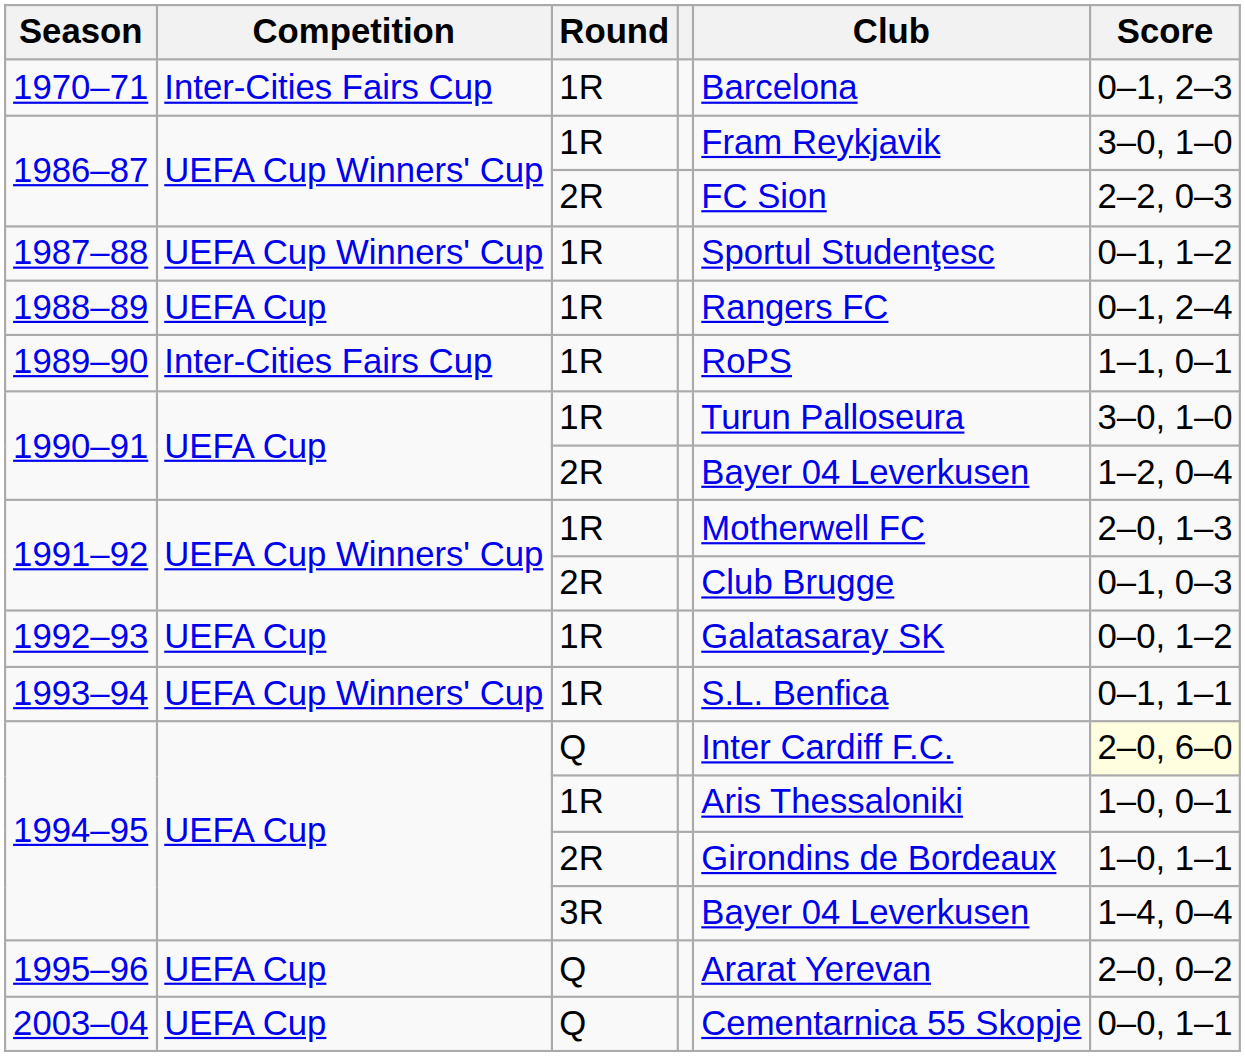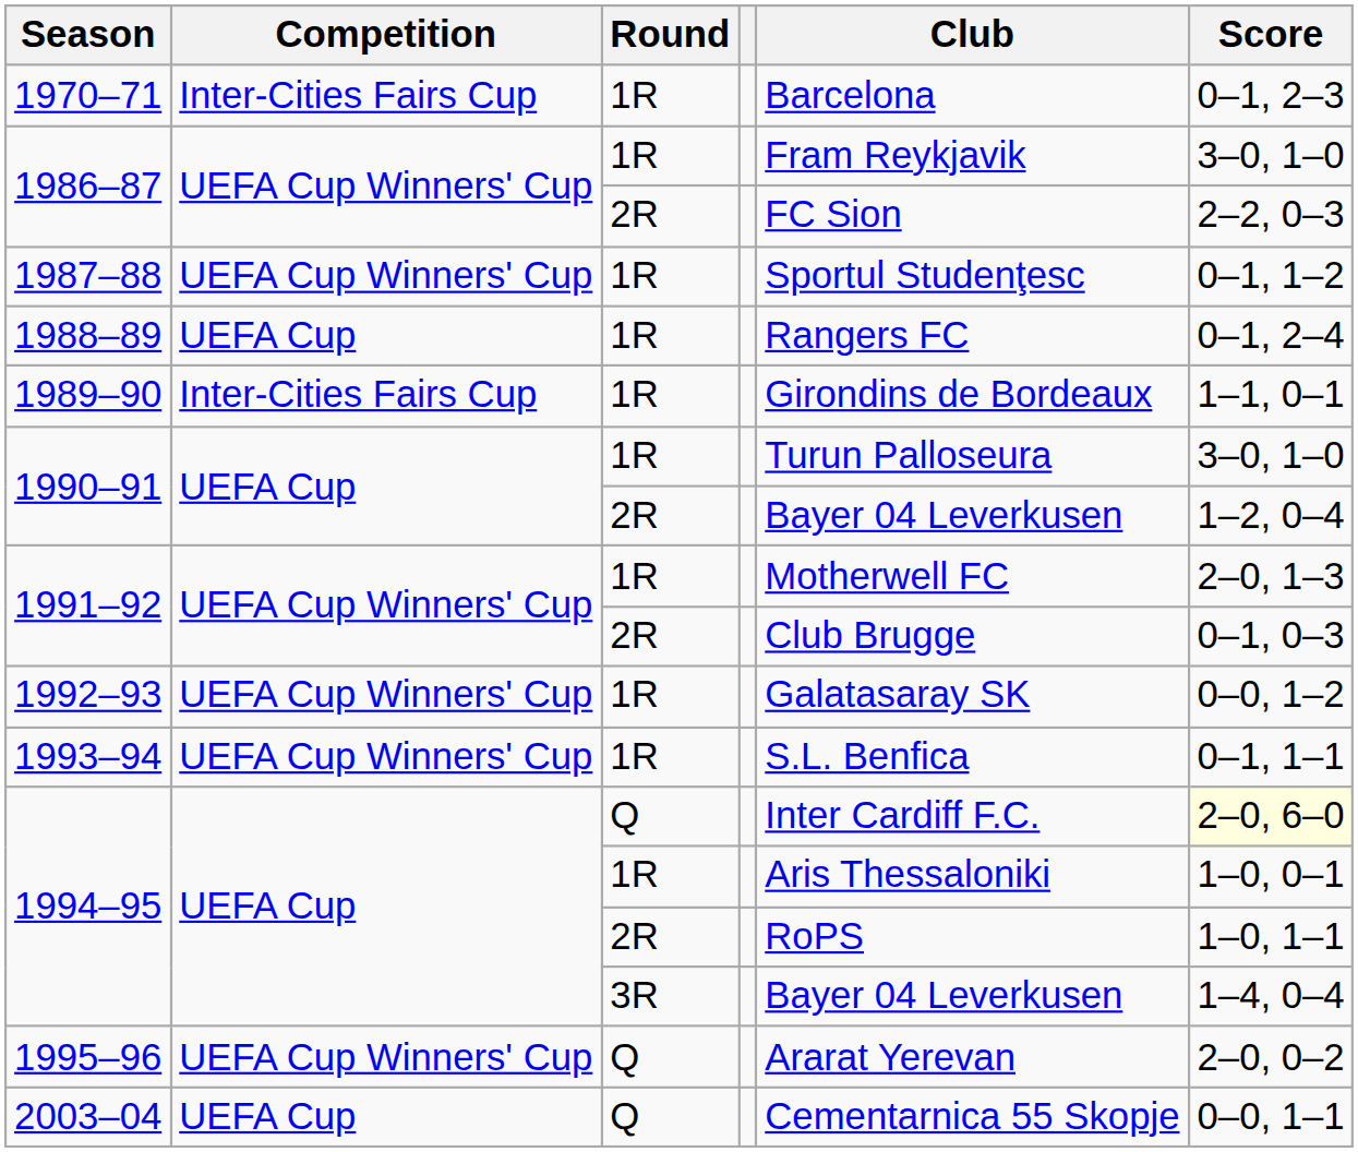 <table class="wikitable">
 <tr>
 <th>Season</th>
 <th>Competition</th>
 <th>Round</th>
 <th></th>
 <th>Club</th>
 <th>Score</th>
 </tr>
 <tr>
 <td><a href='#'>1970–71</a></td>
 <td><a href='#'>Inter-Cities Fairs Cup</a></td>
 <td>1R</td>
 <td></td>
 <td><a href='#'>Barcelona</a></td>
 <td>0–1, 2–3</td>
 </tr>
 <tr>
 <td rowspan="2"><a href='#'>1986–87</a></td>
 <td rowspan="2"><a href='#'>UEFA Cup Winners' Cup</a></td>
 <td>1R</td>
 <td></td>
 <td><a href='#'>Fram Reykjavik</a></td>
 <td>3–0, 1–0</td>
 </tr>
 <tr>
 <td>2R</td>
 <td></td>
 <td><a href='#'>FC Sion</a></td>
 <td>2–2, 0–3</td>
 </tr>
 <tr>
 <td><a href='#'>1987–88</a></td>
 <td><a href='#'>UEFA Cup Winners' Cup</a></td>
 <td>1R</td>
 <td></td>
 <td><a href='#'>Sportul Studenţesc</a></td>
 <td>0–1, 1–2</td>
 </tr>
 <tr>
 <td><a href='#'>1988–89</a></td>
 <td><a href='#'>UEFA Cup</a></td>
 <td>1R</td>
 <td></td>
 <td><a href='#'>Rangers FC</a></td>
 <td>0–1, 2–4</td>
 </tr>
 <tr>
 <td><a href='#'>1989–90</a></td>
 <td><a href='#'>Inter-Cities Fairs Cup</a></td>
 <td>1R</td>
 <td></td>
-<td><a href='#'>RoPS</a></td>
+<td><a href='#'>Girondins de Bordeaux</a></td>
 <td>1–1, 0–1</td>
 </tr>
 <tr>
 <td rowspan="2"><a href='#'>1990–91</a></td>
 <td rowspan="2"><a href='#'>UEFA Cup</a></td>
 <td>1R</td>
 <td></td>
 <td><a href='#'>Turun Palloseura</a></td>
 <td>3–0, 1–0</td>
 </tr>
 <tr>
 <td>2R</td>
 <td></td>
 <td><a href='#'>Bayer 04 Leverkusen</a></td>
 <td>1–2, 0–4</td>
 </tr>
 <tr>
 <td rowspan="2"><a href='#'>1991–92</a></td>
 <td rowspan="2"><a href='#'>UEFA Cup Winners' Cup</a></td>
 <td>1R</td>
 <td></td>
 <td><a href='#'>Motherwell FC</a></td>
 <td>2–0, 1–3</td>
 </tr>
 <tr>
 <td>2R</td>
 <td></td>
 <td><a href='#'>Club Brugge</a></td>
 <td>0–1, 0–3</td>
 </tr>
 <tr>
 <td><a href='#'>1992–93</a></td>
-<td><a href='#'>UEFA Cup</a></td>
+<td><a href='#'>UEFA Cup Winners' Cup</a></td>
 <td>1R</td>
 <td></td>
 <td><a href='#'>Galatasaray SK</a></td>
 <td>0–0, 1–2</td>
 </tr>
 <tr>
 <td><a href='#'>1993–94</a></td>
 <td><a href='#'>UEFA Cup Winners' Cup</a></td>
 <td>1R</td>
 <td></td>
 <td><a href='#'>S.L. Benfica</a></td>
 <td>0–1, 1–1</td>
 </tr>
 <tr>
 <td rowspan="4"><a href='#'>1994–95</a></td>
 <td rowspan="4"><a href='#'>UEFA Cup</a></td>
 <td>Q</td>
 <td></td>
 <td><a href='#'>Inter Cardiff F.C.</a></td>
 <td style="background: lightyellow;">2–0, 6–0</td>
 </tr>
 <tr>
 <td>1R</td>
 <td></td>
 <td><a href='#'>Aris Thessaloniki</a></td>
 <td>1–0, 0–1</td>
 </tr>
 <tr>
 <td>2R</td>
 <td></td>
-<td><a href='#'>Girondins de Bordeaux</a></td>
+<td><a href='#'>RoPS</a></td>
 <td>1–0, 1–1</td>
 </tr>
 <tr>
 <td>3R</td>
 <td></td>
 <td><a href='#'>Bayer 04 Leverkusen</a></td>
 <td>1–4, 0–4</td>
 </tr>
 <tr>
 <td><a href='#'>1995–96</a></td>
-<td><a href='#'>UEFA Cup</a></td>
+<td><a href='#'>UEFA Cup Winners' Cup</a></td>
 <td>Q</td>
 <td></td>
 <td><a href='#'>Ararat Yerevan</a></td>
 <td>2–0, 0–2</td>
 </tr>
 <tr>
 <td><a href='#'>2003–04</a></td>
 <td><a href='#'>UEFA Cup</a></td>
 <td>Q</td>
 <td></td>
 <td><a href='#'>Cementarnica 55 Skopje</a></td>
 <td>0–0, 1–1</td>
 </tr>
 </table>
